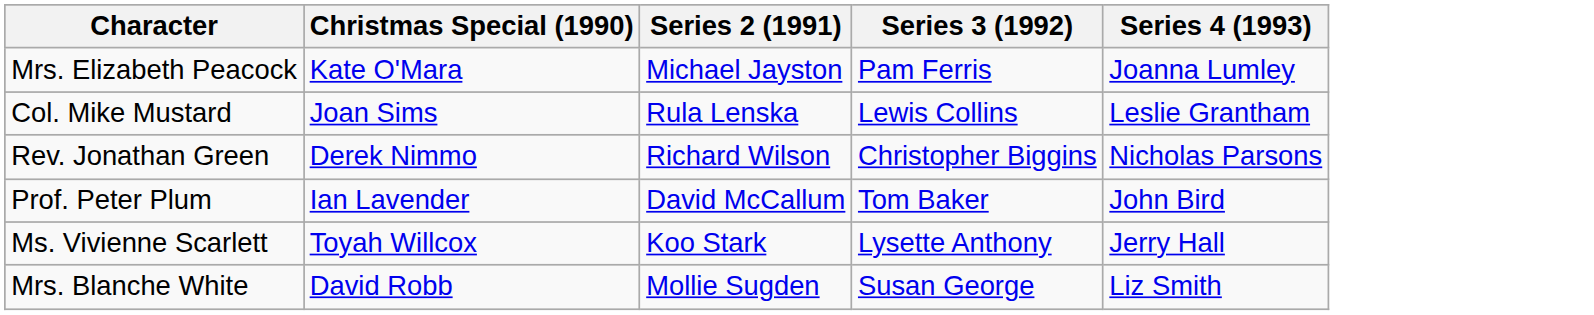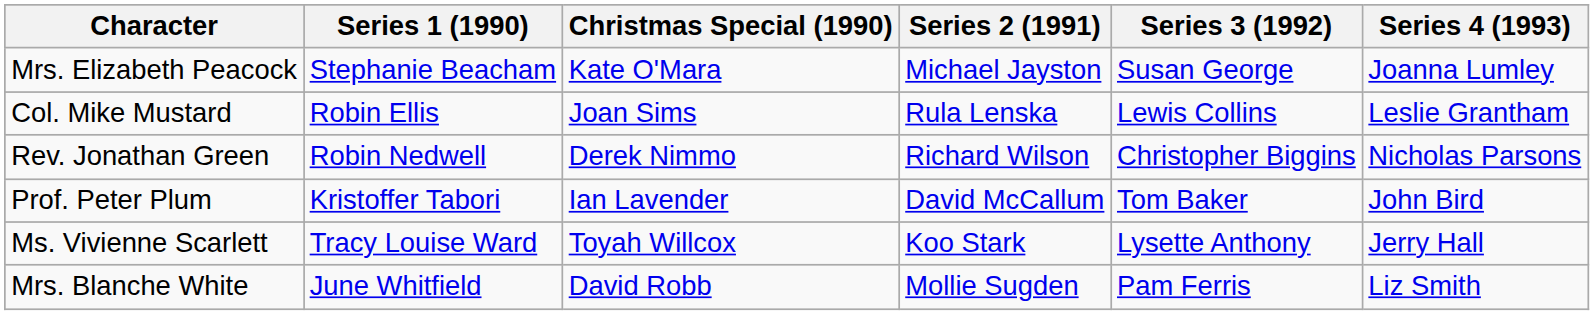 <table class="wikitable">
 <tr>
 <th>Character</th>
+<th>Series 1 (1990)</th>
 <th>Christmas Special (1990)</th>
 <th>Series 2 (1991)</th>
 <th>Series 3 (1992)</th>
 <th>Series 4 (1993)</th>
 </tr>
 <tr>
 <td>Mrs. Elizabeth Peacock</td>
+<td><a href='#'>Stephanie Beacham</a></td>
 <td><a href='#'>Kate O'Mara</a></td>
 <td><a href='#'>Michael Jayston</a></td>
-<td><a href='#'>Pam Ferris</a></td>
+<td><a href='#'>Susan George</a></td>
 <td><a href='#'>Joanna Lumley</a></td>
 </tr>
 <tr>
 <td>Col. Mike Mustard</td>
+<td><a href='#'>Robin Ellis</a></td>
 <td><a href='#'>Joan Sims</a></td>
 <td><a href='#'>Rula Lenska</a></td>
 <td><a href='#'>Lewis Collins</a></td>
 <td><a href='#'>Leslie Grantham</a></td>
 </tr>
 <tr>
 <td>Rev. Jonathan Green</td>
+<td><a href='#'>Robin Nedwell</a></td>
 <td><a href='#'>Derek Nimmo</a></td>
 <td><a href='#'>Richard Wilson</a></td>
 <td><a href='#'>Christopher Biggins</a></td>
 <td><a href='#'>Nicholas Parsons</a></td>
 </tr>
 <tr>
 <td>Prof. Peter Plum</td>
+<td><a href='#'>Kristoffer Tabori</a></td>
 <td><a href='#'>Ian Lavender</a></td>
 <td><a href='#'>David McCallum</a></td>
 <td><a href='#'>Tom Baker</a></td>
 <td><a href='#'>John Bird</a></td>
 </tr>
 <tr>
 <td>Ms. Vivienne Scarlett</td>
+<td><a href='#'>Tracy Louise Ward</a></td>
 <td><a href='#'>Toyah Willcox</a></td>
 <td><a href='#'>Koo Stark</a></td>
 <td><a href='#'>Lysette Anthony</a></td>
 <td><a href='#'>Jerry Hall</a></td>
 </tr>
 <tr>
 <td>Mrs. Blanche White</td>
+<td><a href='#'>June Whitfield</a></td>
 <td><a href='#'>David Robb</a></td>
 <td><a href='#'>Mollie Sugden</a></td>
-<td><a href='#'>Susan George</a></td>
+<td><a href='#'>Pam Ferris</a></td>
 <td><a href='#'>Liz Smith</a></td>
 </tr>
 </table>
